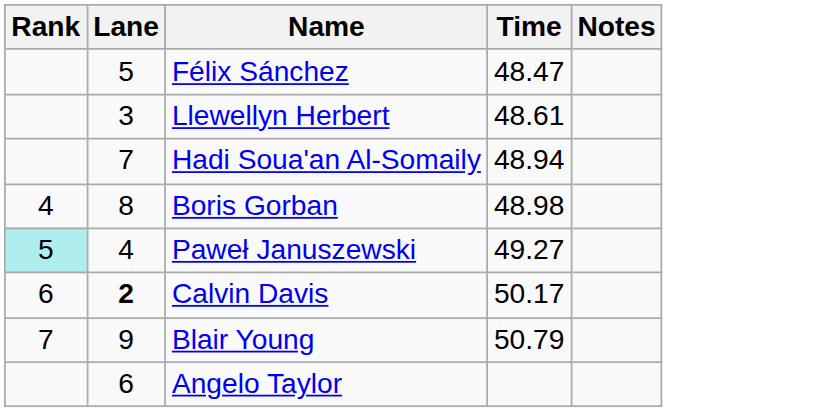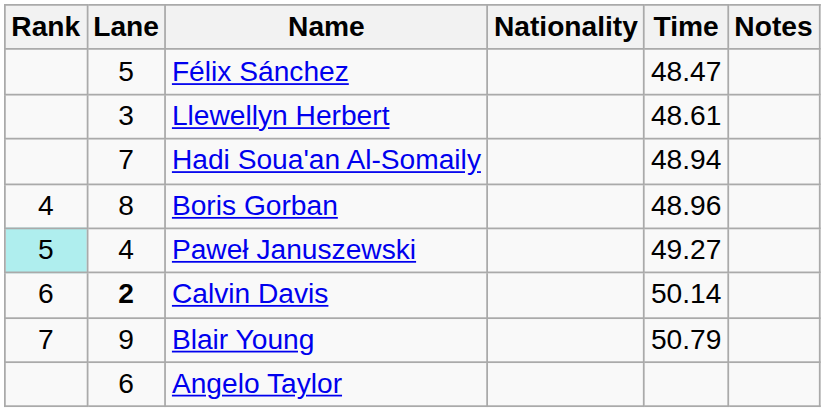 <table class="wikitable sortable" style="text-align:center">
 <tr>
 <th>Rank</th>
 <th>Lane</th>
 <th>Name</th>
+<th>Nationality</th>
 <th>Time</th>
 <th>Notes</th>
 </tr>
 <tr>
 <td></td>
 <td>5</td>
 <td align=left><a href='#'>Félix Sánchez</a></td>
+<td align=left></td>
 <td>48.47</td>
 <td></td>
 </tr>
 <tr>
 <td></td>
 <td>3</td>
 <td align=left><a href='#'>Llewellyn Herbert</a></td>
+<td align=left></td>
 <td>48.61</td>
 <td></td>
 </tr>
 <tr>
 <td></td>
 <td>7</td>
 <td align=left><a href='#'>Hadi Soua'an Al-Somaily</a></td>
+<td align=left></td>
 <td>48.94</td>
 <td></td>
 </tr>
 <tr>
 <td>4</td>
 <td>8</td>
 <td align=left><a href='#'>Boris Gorban</a></td>
-<td>48.98</td>
+<td align=left></td>
+<td>48.96</td>
 <td></td>
 </tr>
 <tr>
 <td style="background: paleturquoise;">5</td>
 <td>4</td>
 <td align=left><a href='#'>Paweł Januszewski</a></td>
+<td align=left></td>
 <td>49.27</td>
 <td></td>
 </tr>
 <tr>
 <td>6</td>
 <td><strong>2</strong></td>
 <td align=left><a href='#'>Calvin Davis</a></td>
-<td>50.17</td>
+<td align=left></td>
+<td>50.14</td>
 <td></td>
 </tr>
 <tr>
 <td>7</td>
 <td>9</td>
 <td align=left><a href='#'>Blair Young</a></td>
+<td align=left></td>
 <td>50.79</td>
 <td></td>
 </tr>
 <tr>
 <td></td>
 <td>6</td>
 <td align=left><a href='#'>Angelo Taylor</a></td>
+<td align=left></td>
 <td></td>
 <td></td>
 </tr>
 </table>
